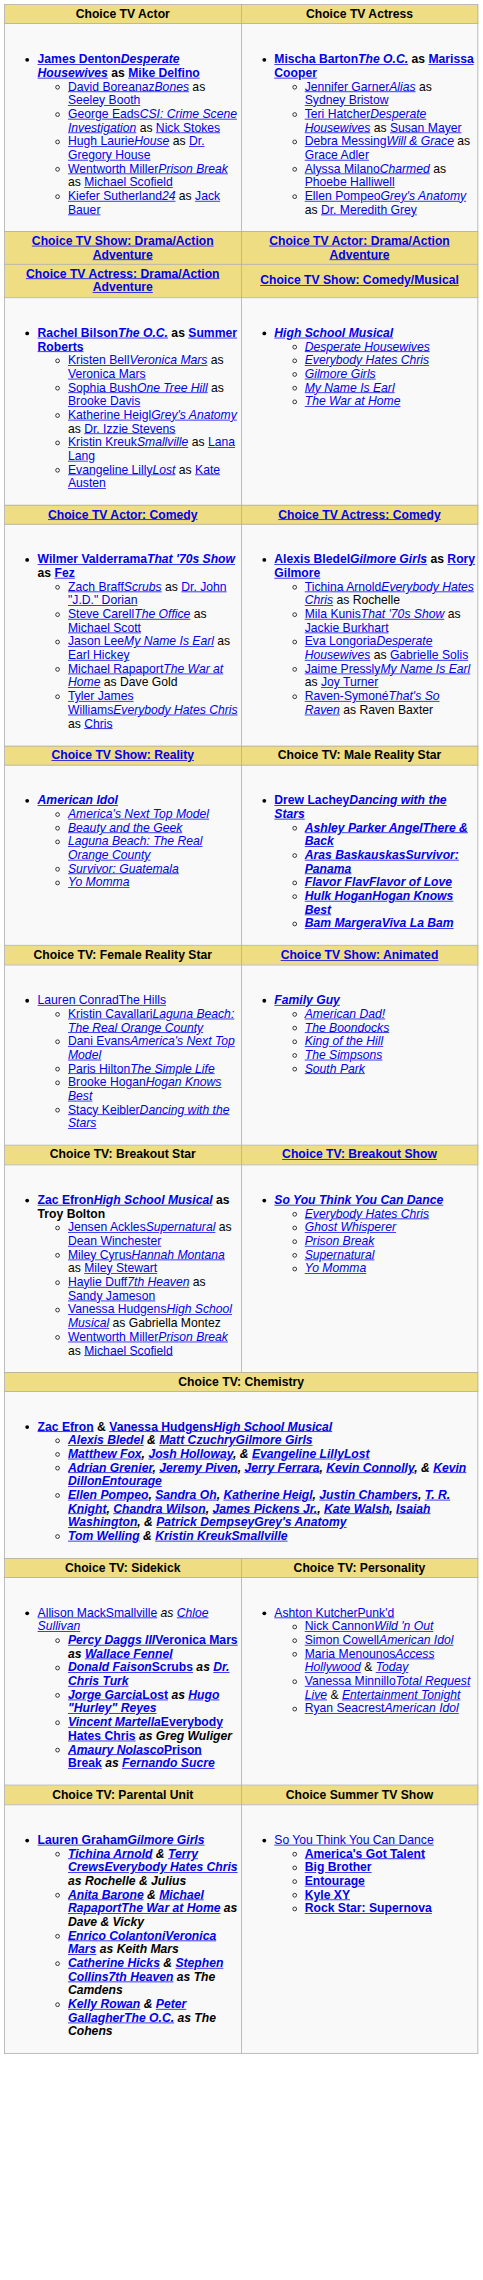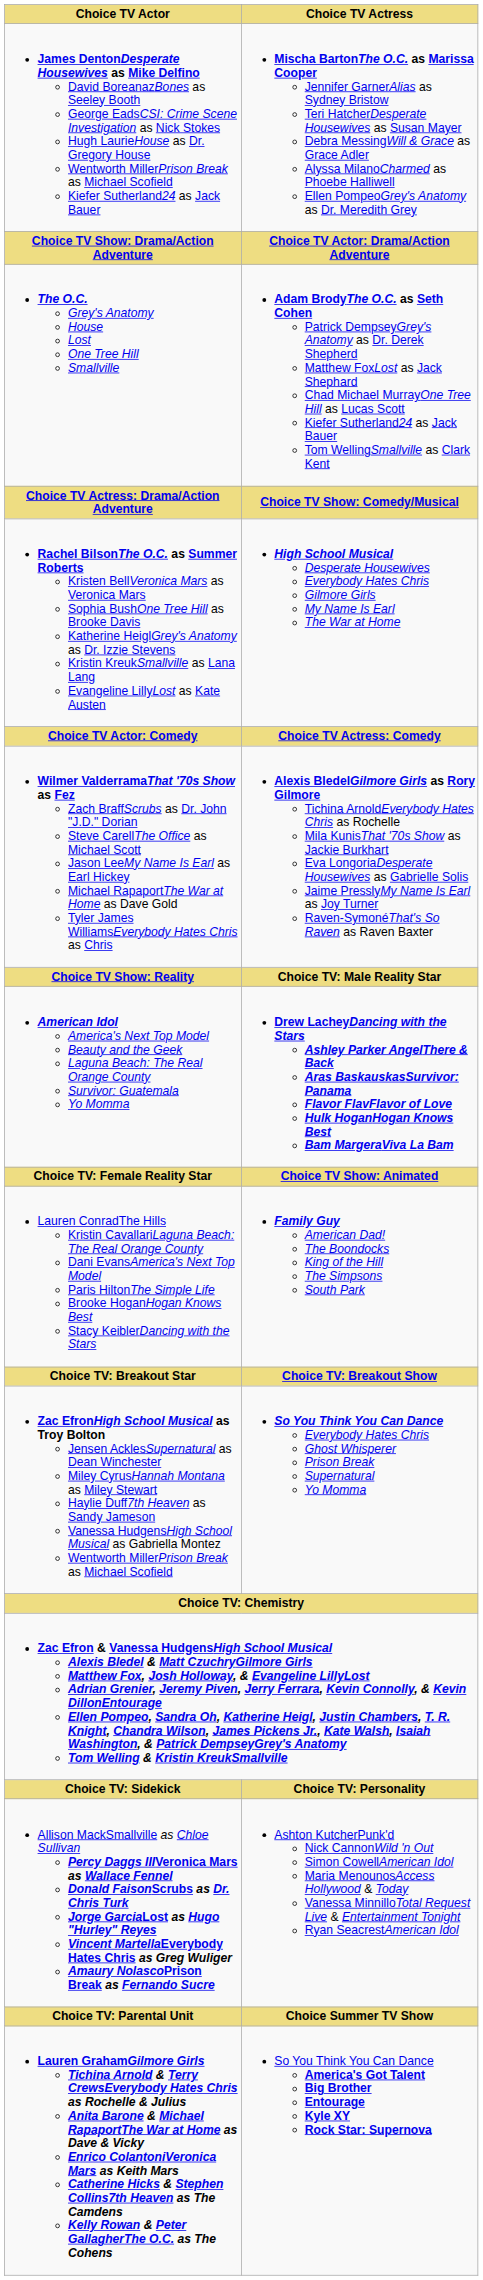 <table class="wikitable" style="width:100%">
 <tr>
 <th style="background:#EEDD82; width:50%">Choice TV Actor</th>
 <th style="background:#EEDD82; width:50%">Choice TV Actress</th>
 </tr>
 <tr>
 <td valign="top"><br><ul><li><strong><a href='#'>James Denton</a><em><a href='#'>Desperate Housewives</a></em> as <a href='#'>Mike Delfino</a></strong><ul><li><a href='#'>David Boreanaz</a><em><a href='#'>Bones</a></em> as <a href='#'>Seeley Booth</a></li><li><a href='#'>George Eads</a><em><a href='#'>CSI: Crime Scene Investigation</a></em> as <a href='#'>Nick Stokes</a></li><li><a href='#'>Hugh Laurie</a><em><a href='#'>House</a></em> as <a href='#'>Dr. Gregory House</a></li><li><a href='#'>Wentworth Miller</a><em><a href='#'>Prison Break</a></em> as <a href='#'>Michael Scofield</a></li><li><a href='#'>Kiefer Sutherland</a><em><a href='#'>24</a></em> as <a href='#'>Jack Bauer</a></li></ul></li></ul></td>
 <td valign="top"><br><ul><li><strong><a href='#'>Mischa Barton</a><em><a href='#'>The O.C.</a></em> as <a href='#'>Marissa Cooper</a></strong><ul><li><a href='#'>Jennifer Garner</a><em><a href='#'>Alias</a></em> as <a href='#'>Sydney Bristow</a></li><li><a href='#'>Teri Hatcher</a><em><a href='#'>Desperate Housewives</a></em> as <a href='#'>Susan Mayer</a></li><li><a href='#'>Debra Messing</a><em><a href='#'>Will & Grace</a></em> as <a href='#'>Grace Adler</a></li><li><a href='#'>Alyssa Milano</a><em><a href='#'>Charmed</a></em> as <a href='#'>Phoebe Halliwell</a></li><li><a href='#'>Ellen Pompeo</a><em><a href='#'>Grey's Anatomy</a></em> as <a href='#'>Dr. Meredith Grey</a></li></ul></li></ul></td>
 </tr>
 <tr>
 <th style="background:#EEDD82; width:50%"><a href='#'>Choice TV Show: Drama/Action Adventure</a></th>
 <th style="background:#EEDD82; width:50%"><a href='#'>Choice TV Actor: Drama/Action Adventure</a></th>
+</tr>
+<tr>
+<td valign="top"><br><ul><li><strong><em><a href='#'>The O.C.</a></em></strong><ul><li><em><a href='#'>Grey's Anatomy</a></em></li><li><em><a href='#'>House</a></em></li><li><em><a href='#'>Lost</a></em></li><li><em><a href='#'>One Tree Hill</a></em></li><li><em><a href='#'>Smallville</a></em></li></ul></li></ul></td>
+<td valign="top"><br><ul><li><strong><a href='#'>Adam Brody</a><em><a href='#'>The O.C.</a></em> as <a href='#'>Seth Cohen</a></strong><ul><li><a href='#'>Patrick Dempsey</a><em><a href='#'>Grey's Anatomy</a></em> as <a href='#'>Dr. Derek Shepherd</a></li><li><a href='#'>Matthew Fox</a><em><a href='#'>Lost</a></em> as <a href='#'>Jack Shephard</a></li><li><a href='#'>Chad Michael Murray</a><em><a href='#'>One Tree Hill</a></em> as <a href='#'>Lucas Scott</a></li><li><a href='#'>Kiefer Sutherland</a><em><a href='#'>24</a></em> as <a href='#'>Jack Bauer</a></li><li><a href='#'>Tom Welling</a><em><a href='#'>Smallville</a></em> as <a href='#'>Clark Kent</a></li></ul></li></ul></td>
 </tr>
 <tr>
 <th style="background:#EEDD82; width:50%"><a href='#'>Choice TV Actress: Drama/Action Adventure</a></th>
 <th style="background:#EEDD82; width:50%"><a href='#'>Choice TV Show: Comedy/Musical</a></th>
 </tr>
 <tr>
 <td valign="top"><br><ul><li><strong><a href='#'>Rachel Bilson</a><em><a href='#'>The O.C.</a></em> as <a href='#'>Summer Roberts</a></strong><ul><li><a href='#'>Kristen Bell</a><em><a href='#'>Veronica Mars</a></em> as <a href='#'>Veronica Mars</a></li><li><a href='#'>Sophia Bush</a><em><a href='#'>One Tree Hill</a></em> as <a href='#'>Brooke Davis</a></li><li><a href='#'>Katherine Heigl</a><em><a href='#'>Grey's Anatomy</a></em> as <a href='#'>Dr. Izzie Stevens</a></li><li><a href='#'>Kristin Kreuk</a><em><a href='#'>Smallville</a></em> as <a href='#'>Lana Lang</a></li><li><a href='#'>Evangeline Lilly</a><em><a href='#'>Lost</a></em> as <a href='#'>Kate Austen</a></li></ul></li></ul></td>
 <td valign="top"><br><ul><li><strong><em><a href='#'>High School Musical</a></em></strong><ul><li><em><a href='#'>Desperate Housewives</a></em></li><li><em><a href='#'>Everybody Hates Chris</a></em></li><li><em><a href='#'>Gilmore Girls</a></em></li><li><em><a href='#'>My Name Is Earl</a></em></li><li><em><a href='#'>The War at Home</a></em></li></ul></li></ul></td>
 </tr>
 <tr>
 <th style="background:#EEDD82; width:50%"><a href='#'>Choice TV Actor: Comedy</a></th>
 <th style="background:#EEDD82; width:50%"><a href='#'>Choice TV Actress: Comedy</a></th>
 </tr>
 <tr>
 <td valign="top"><br><ul><li><strong><a href='#'>Wilmer Valderrama</a><em><a href='#'>That '70s Show</a></em> as <a href='#'>Fez</a></strong><ul><li><a href='#'>Zach Braff</a><em><a href='#'>Scrubs</a></em> as <a href='#'>Dr. John "J.D." Dorian</a></li><li><a href='#'>Steve Carell</a><em><a href='#'>The Office</a></em> as <a href='#'>Michael Scott</a></li><li><a href='#'>Jason Lee</a><em><a href='#'>My Name Is Earl</a></em> as <a href='#'>Earl Hickey</a></li><li><a href='#'>Michael Rapaport</a><em><a href='#'>The War at Home</a></em> as Dave Gold</li><li><a href='#'>Tyler James Williams</a><em><a href='#'>Everybody Hates Chris</a></em> as <a href='#'>Chris</a></li></ul></li></ul></td>
 <td valign="top"><br><ul><li><strong><a href='#'>Alexis Bledel</a><em><a href='#'>Gilmore Girls</a></em> as <a href='#'>Rory Gilmore</a></strong><ul><li><a href='#'>Tichina Arnold</a><em><a href='#'>Everybody Hates Chris</a></em> as Rochelle</li><li><a href='#'>Mila Kunis</a><em><a href='#'>That '70s Show</a></em> as <a href='#'>Jackie Burkhart</a></li><li><a href='#'>Eva Longoria</a><em><a href='#'>Desperate Housewives</a></em> as <a href='#'>Gabrielle Solis</a></li><li><a href='#'>Jaime Pressly</a><em><a href='#'>My Name Is Earl</a></em> as <a href='#'>Joy Turner</a></li><li><a href='#'>Raven-Symoné</a><em><a href='#'>That's So Raven</a></em> as Raven Baxter</li></ul></li></ul></td>
 </tr>
 <tr>
 <th style="background:#EEDD82; width:50%"><a href='#'>Choice TV Show: Reality</a></th>
 <th style="background:#EEDD82; width:50%">Choice TV: Male Reality Star</th>
 </tr>
 <tr>
 <td valign="top"><br><ul><li><strong><em><a href='#'>American Idol</a></em></strong><ul><li><em><a href='#'>America's Next Top Model</a></em></li><li><em><a href='#'>Beauty and the Geek</a></em></li><li><em><a href='#'>Laguna Beach: The Real Orange County</a></em></li><li><em><a href='#'>Survivor: Guatemala</a></em></li><li><em><a href='#'>Yo Momma</a></em></li></ul></li></ul></td>
 <td valign="top"><br><ul><li><strong><a href='#'>Drew Lachey</a><em><a href='#'>Dancing with the Stars</a><strong><em><ul><li><a href='#'>Ashley Parker Angel</a></em><a href='#'>There & Back</a><em></li><li><a href='#'>Aras Baskauskas</a></em><a href='#'>Survivor: Panama</a><em></li><li><a href='#'>Flavor Flav</a></em><a href='#'>Flavor of Love</a><em></li><li><a href='#'>Hulk Hogan</a></em><a href='#'>Hogan Knows Best</a><em></li><li><a href='#'>Bam Margera</a></em><a href='#'>Viva La Bam</a><em></li></ul></li></ul></td>
 </tr>
 <tr>
 <th style="background:#EEDD82; width:50%">Choice TV: Female Reality Star</th>
 <th style="background:#EEDD82; width:50%"><a href='#'>Choice TV Show: Animated</a></th>
 </tr>
 <tr>
 <td valign="top"><br><ul><li></strong><a href='#'>Lauren Conrad</a></em><a href='#'>The Hills</a></em></strong><ul><li><a href='#'>Kristin Cavallari</a><em><a href='#'>Laguna Beach: The Real Orange County</a></em></li><li><a href='#'>Dani Evans</a><em><a href='#'>America's Next Top Model</a></em></li><li><a href='#'>Paris Hilton</a><em><a href='#'>The Simple Life</a></em></li><li><a href='#'>Brooke Hogan</a><em><a href='#'>Hogan Knows Best</a></em></li><li><a href='#'>Stacy Keibler</a><em><a href='#'>Dancing with the Stars</a></em></li></ul></li></ul></td>
 <td valign="top"><br><ul><li><strong><em><a href='#'>Family Guy</a></em></strong><ul><li><em><a href='#'>American Dad!</a></em></li><li><em><a href='#'>The Boondocks</a></em></li><li><em><a href='#'>King of the Hill</a></em></li><li><em><a href='#'>The Simpsons</a></em></li><li><em><a href='#'>South Park</a></em></li></ul></li></ul></td>
 </tr>
 <tr>
 <th style="background:#EEDD82; width:50%">Choice TV: Breakout Star</th>
 <th style="background:#EEDD82; width:50%"><a href='#'>Choice TV: Breakout Show</a></th>
 </tr>
 <tr>
 <td valign="top"><br><ul><li><strong><a href='#'>Zac Efron</a><em><a href='#'>High School Musical</a></em> as Troy Bolton</strong><ul><li><a href='#'>Jensen Ackles</a><em><a href='#'>Supernatural</a></em> as <a href='#'>Dean Winchester</a></li><li><a href='#'>Miley Cyrus</a><em><a href='#'>Hannah Montana</a></em> as <a href='#'>Miley Stewart</a></li><li><a href='#'>Haylie Duff</a><em><a href='#'>7th Heaven</a></em> as <a href='#'>Sandy Jameson</a></li><li><a href='#'>Vanessa Hudgens</a><em><a href='#'>High School Musical</a></em> as Gabriella Montez</li><li><a href='#'>Wentworth Miller</a><em><a href='#'>Prison Break</a></em> as <a href='#'>Michael Scofield</a></li></ul></li></ul></td>
 <td valign="top"><br><ul><li><strong><em><a href='#'>So You Think You Can Dance</a></em></strong><ul><li><em><a href='#'>Everybody Hates Chris</a></em></li><li><em><a href='#'>Ghost Whisperer</a></em></li><li><em><a href='#'>Prison Break</a></em></li><li><em><a href='#'>Supernatural</a></em></li><li><em><a href='#'>Yo Momma</a></em></li></ul></li></ul></td>
 </tr>
 <tr>
 <th style="background:#EEDD82;" colspan="2">Choice TV: Chemistry</th>
 </tr>
 <tr>
 <td colspan="2" valign="top"><br><ul><li><strong><a href='#'>Zac Efron</a> & <a href='#'>Vanessa Hudgens</a><em><a href='#'>High School Musical</a><strong><em><ul><li><a href='#'>Alexis Bledel</a> & <a href='#'>Matt Czuchry</a></em><a href='#'>Gilmore Girls</a><em></li><li><a href='#'>Matthew Fox</a>, <a href='#'>Josh Holloway</a>, & <a href='#'>Evangeline Lilly</a></em><a href='#'>Lost</a><em></li><li><a href='#'>Adrian Grenier</a>, <a href='#'>Jeremy Piven</a>, <a href='#'>Jerry Ferrara</a>, <a href='#'>Kevin Connolly</a>, & <a href='#'>Kevin Dillon</a></em><a href='#'>Entourage</a><em></li><li><a href='#'>Ellen Pompeo</a>, <a href='#'>Sandra Oh</a>, <a href='#'>Katherine Heigl</a>, <a href='#'>Justin Chambers</a>, <a href='#'>T. R. Knight</a>, <a href='#'>Chandra Wilson</a>, <a href='#'>James Pickens Jr.</a>, <a href='#'>Kate Walsh</a>, <a href='#'>Isaiah Washington</a>, & <a href='#'>Patrick Dempsey</a></em><a href='#'>Grey's Anatomy</a><em></li><li><a href='#'>Tom Welling</a> & <a href='#'>Kristin Kreuk</a></em><a href='#'>Smallville</a><em></li></ul></li></ul></td>
 </tr>
 <tr>
 <th style="background:#EEDD82; width:50%">Choice TV: Sidekick</th>
 <th style="background:#EEDD82; width:50%">Choice TV: Personality</th>
 </tr>
 <tr>
 <td valign="top"><br><ul><li></strong><a href='#'>Allison Mack</a></em><a href='#'>Smallville</a><em> as <a href='#'>Chloe Sullivan</a><strong><ul><li><a href='#'>Percy Daggs III</a></em><a href='#'>Veronica Mars</a><em> as <a href='#'>Wallace Fennel</a></li><li><a href='#'>Donald Faison</a></em><a href='#'>Scrubs</a><em> as <a href='#'>Dr. Chris Turk</a></li><li><a href='#'>Jorge Garcia</a></em><a href='#'>Lost</a><em> as <a href='#'>Hugo "Hurley" Reyes</a></li><li><a href='#'>Vincent Martella</a></em><a href='#'>Everybody Hates Chris</a><em> as Greg Wuliger</li><li><a href='#'>Amaury Nolasco</a></em><a href='#'>Prison Break</a><em> as <a href='#'>Fernando Sucre</a></li></ul></li></ul></td>
 <td valign="top"><br><ul><li></strong><a href='#'>Ashton Kutcher</a></em><a href='#'>Punk'd</a></em></strong><ul><li><a href='#'>Nick Cannon</a><em><a href='#'>Wild 'n Out</a></em></li><li><a href='#'>Simon Cowell</a><em><a href='#'>American Idol</a></em></li><li><a href='#'>Maria Menounos</a><em><a href='#'>Access Hollywood</a></em> & <em><a href='#'>Today</a></em></li><li><a href='#'>Vanessa Minnillo</a><em><a href='#'>Total Request Live</a></em> & <em><a href='#'>Entertainment Tonight</a></em></li><li><a href='#'>Ryan Seacrest</a><em><a href='#'>American Idol</a></em></li></ul></li></ul></td>
 </tr>
 <tr>
 <th style="background:#EEDD82; width:50%">Choice TV: Parental Unit</th>
 <th style="background:#EEDD82; width:50%">Choice Summer TV Show</th>
 </tr>
 <tr>
 <td valign="top"><br><ul><li><strong><a href='#'>Lauren Graham</a><em><a href='#'>Gilmore Girls</a><strong><em><ul><li><a href='#'>Tichina Arnold</a> & <a href='#'>Terry Crews</a></em><a href='#'>Everybody Hates Chris</a><em> as Rochelle & Julius</li><li><a href='#'>Anita Barone</a> & <a href='#'>Michael Rapaport</a></em><a href='#'>The War at Home</a><em> as Dave & Vicky</li><li><a href='#'>Enrico Colantoni</a></em><a href='#'>Veronica Mars</a><em> as Keith Mars</li><li><a href='#'>Catherine Hicks</a> & <a href='#'>Stephen Collins</a></em><a href='#'>7th Heaven</a><em> as The Camdens</li><li><a href='#'>Kelly Rowan</a> & <a href='#'>Peter Gallagher</a></em><a href='#'>The O.C.</a><em> as The Cohens</li></ul></li></ul></td>
 <td valign="top"><br><ul><li></em></strong><a href='#'>So You Think You Can Dance</a><strong><em><ul><li></em><a href='#'>America's Got Talent</a><em></li><li></em><a href='#'>Big Brother</a><em></li><li></em><a href='#'>Entourage</a><em></li><li></em><a href='#'>Kyle XY</a><em></li><li></em><a href='#'>Rock Star: Supernova</a><em></li></ul></li></ul></td>
 </tr>
 </table>
